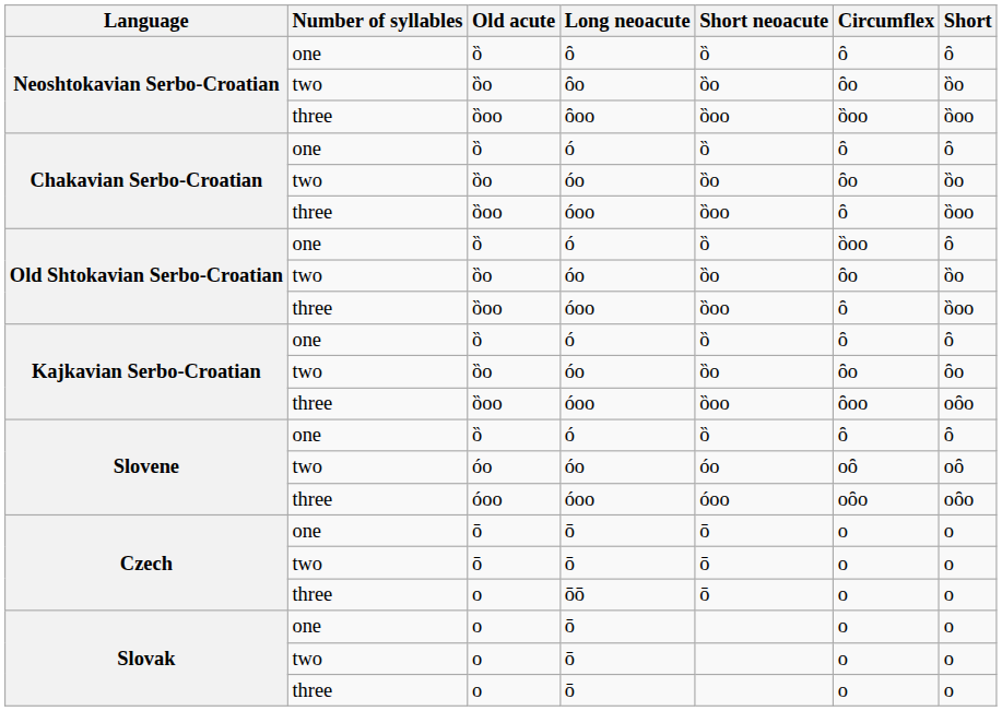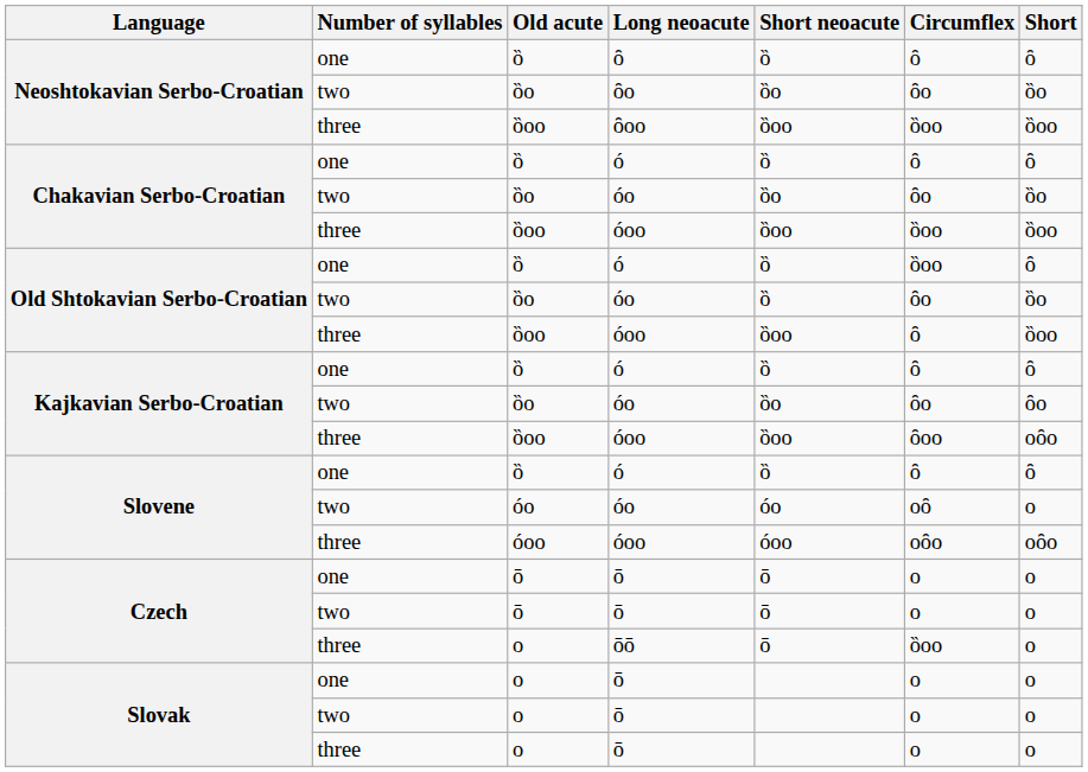 <table class="wikitable" id="correspondences">
 <tr>
 <th>Language</th>
 <th>Number of syllables</th>
 <th>Old acute</th>
 <th>Long neoacute</th>
 <th>Short neoacute</th>
 <th>Circumflex</th>
 <th>Short</th>
 </tr>
 <tr>
 <th rowspan=3>Neoshtokavian Serbo-Croatian</th>
 <td>one</td>
 <td>ȍ</td>
 <td>ȏ</td>
 <td>ȍ</td>
 <td>ȏ</td>
 <td>ȏ</td>
 </tr>
 <tr>
 <td>two</td>
 <td>ȍo</td>
 <td>ȏo</td>
 <td>ȍo</td>
 <td>ȏo</td>
 <td>ȍo</td>
 </tr>
 <tr>
 <td>three</td>
 <td>ȍoo</td>
 <td>ȏoo</td>
 <td>ȍoo</td>
 <td>ȍoo</td>
 <td>ȍoo</td>
 </tr>
 <tr>
 <th rowspan=3>Chakavian Serbo-Croatian</th>
 <td>one</td>
 <td>ȍ</td>
 <td>ó</td>
 <td>ȍ</td>
 <td>ȏ</td>
 <td>ȏ</td>
 </tr>
 <tr>
 <td>two</td>
 <td>ȍo</td>
 <td>óo</td>
 <td>ȍo</td>
 <td>ȏo</td>
 <td>ȍo</td>
 </tr>
 <tr>
 <td>three</td>
 <td>ȍoo</td>
 <td>óoo</td>
 <td>ȍoo</td>
-<td>ȏ</td>
+<td>ȍoo</td>
 <td>ȍoo</td>
 </tr>
 <tr>
 <th rowspan=3>Old Shtokavian Serbo-Croatian</th>
 <td>one</td>
 <td>ȍ</td>
 <td>ó</td>
 <td>ȍ</td>
 <td>ȍoo</td>
 <td>ȏ</td>
 </tr>
 <tr>
 <td>two</td>
 <td>ȍo</td>
 <td>óo</td>
-<td>ȍo</td>
+<td>ȍ</td>
 <td>ȏo</td>
 <td>ȍo</td>
 </tr>
 <tr>
 <td>three</td>
 <td>ȍoo</td>
 <td>óoo</td>
 <td>ȍoo</td>
 <td>ȏ</td>
 <td>ȍoo</td>
 </tr>
 <tr>
 <th rowspan=3>Kajkavian Serbo-Croatian</th>
 <td>one</td>
 <td>ȍ</td>
 <td>ó</td>
 <td>ȍ</td>
 <td>ȏ</td>
 <td>ȏ</td>
 </tr>
 <tr>
 <td>two</td>
 <td>ȍo</td>
 <td>óo</td>
 <td>ȍo</td>
 <td>ȏo</td>
 <td>ȏo</td>
 </tr>
 <tr>
 <td>three</td>
 <td>ȍoo</td>
 <td>óoo</td>
 <td>ȍoo</td>
 <td>ȏoo</td>
 <td>oȏo</td>
 </tr>
 <tr>
 <th rowspan=3>Slovene</th>
 <td>one</td>
 <td>ȍ</td>
 <td>ó</td>
 <td>ȍ</td>
 <td>ȏ</td>
 <td>ȏ</td>
 </tr>
 <tr>
 <td>two</td>
 <td>óo</td>
 <td>óo</td>
 <td>óo</td>
 <td>oȏ</td>
-<td>oȏ</td>
+<td>o</td>
 </tr>
 <tr>
 <td>three</td>
 <td>óoo</td>
 <td>óoo</td>
 <td>óoo</td>
 <td>oȏo</td>
 <td>oȏo</td>
 </tr>
 <tr>
 <th rowspan=3>Czech</th>
 <td>one</td>
 <td>ō</td>
 <td>ō</td>
 <td>ō</td>
 <td>o</td>
 <td>o</td>
 </tr>
 <tr>
 <td>two</td>
 <td>ō </td>
 <td>ō </td>
 <td>ō </td>
 <td>o </td>
 <td>o </td>
 </tr>
 <tr>
 <td>three</td>
 <td>o  </td>
 <td>ōō </td>
 <td>ō  </td>
-<td>o  </td>
+<td>ȍoo</td>
 <td>o  </td>
 </tr>
 <tr>
 <th rowspan=3>Slovak</th>
 <td>one</td>
 <td>o</td>
 <td>ō</td>
 <td> </td>
 <td>o</td>
 <td>o</td>
 </tr>
 <tr>
 <td>two</td>
 <td>o </td>
 <td>ō </td>
 <td>  </td>
 <td>o </td>
 <td>o </td>
 </tr>
 <tr>
 <td>three</td>
 <td>o  </td>
 <td>ō  </td>
 <td>   </td>
 <td>o  </td>
 <td>o  </td>
 </tr>
 </table>
